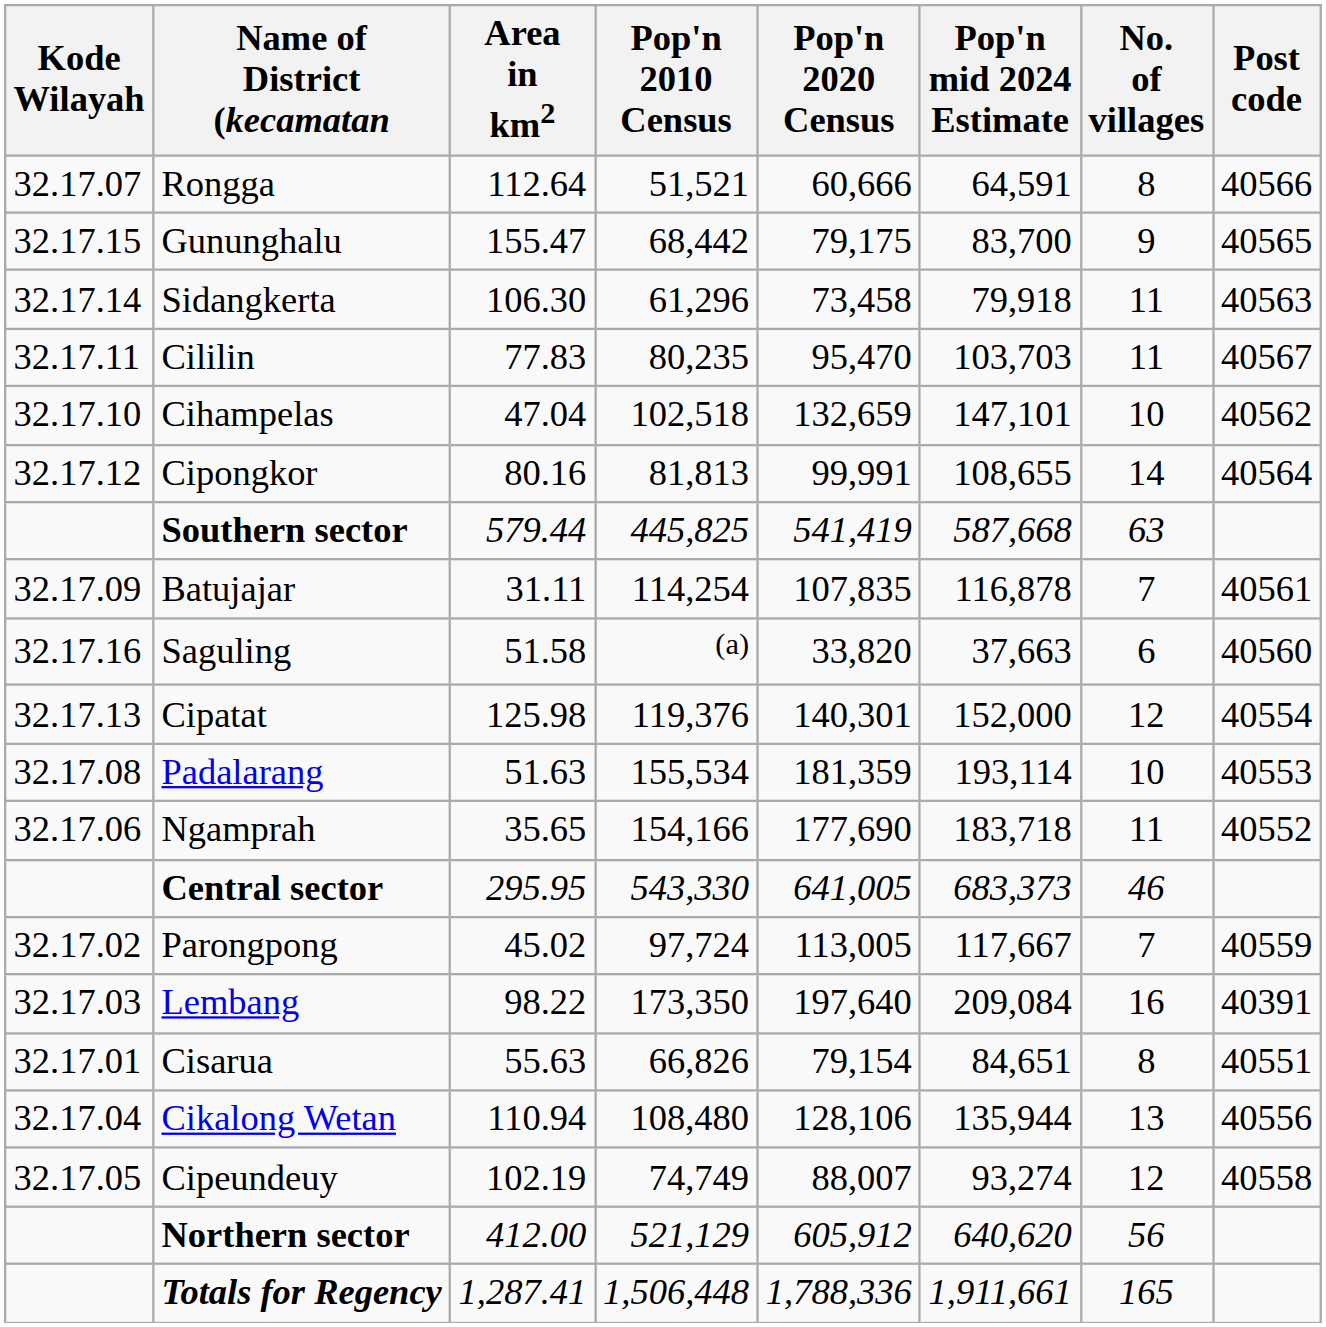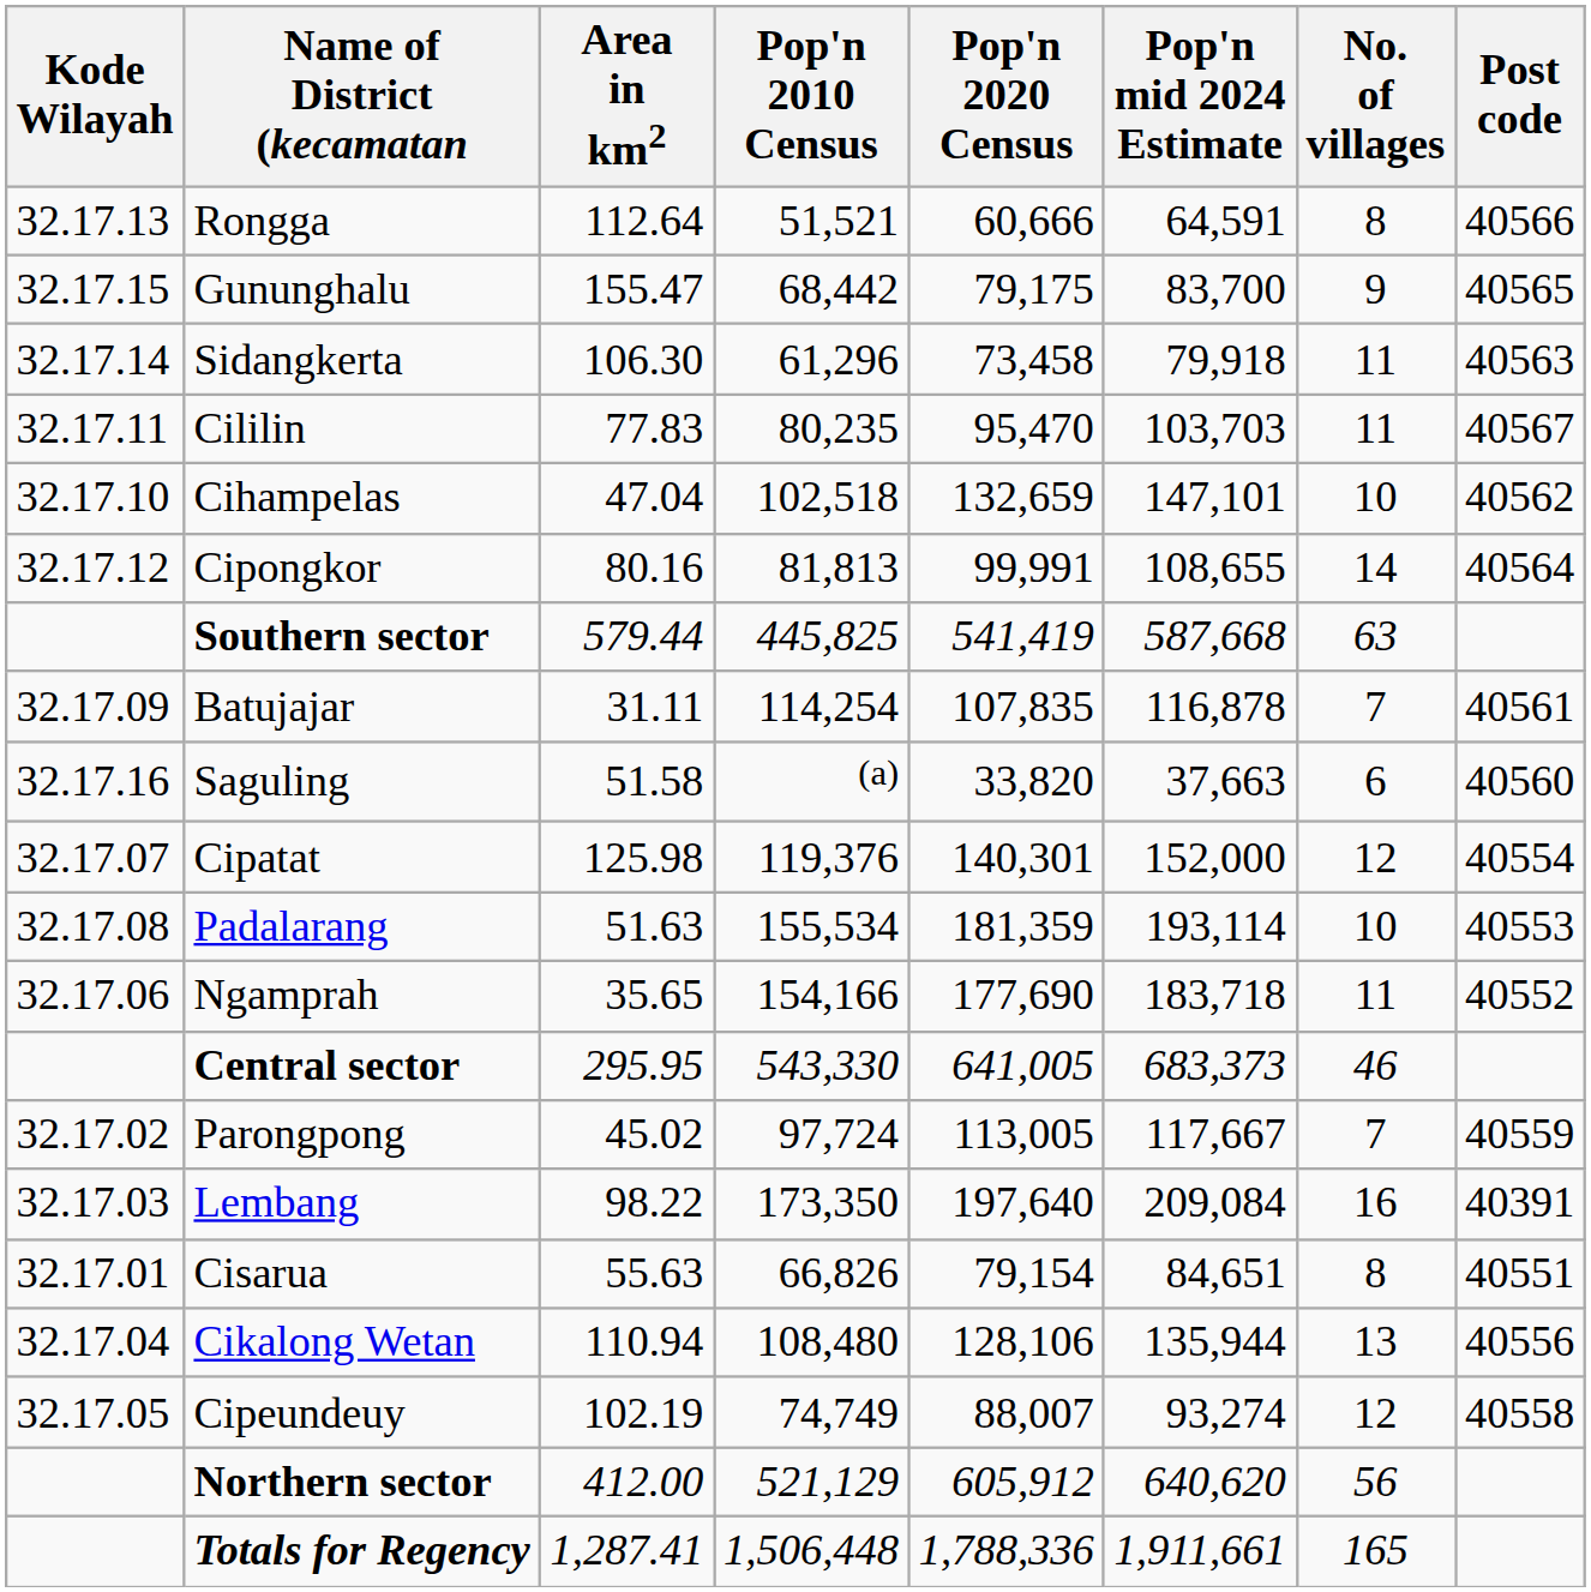 <table class="wikitable">
 <tr>
 <th>Kode <br>Wilayah</th>
 <th>Name of<br>District <br>(<em>kecamatan</em></th>
 <th>Area<br>in <br> km<sup>2</sup></th>
 <th>Pop'n <br>2010<br>Census</th>
 <th>Pop'n <br>2020<br>Census</th>
 <th>Pop'n <br>mid 2024<br>Estimate</th>
 <th>No.<br>of<br>villages</th>
 <th>Post<br>code</th>
 </tr>
 <tr>
-<td>32.17.07</td>
+<td>32.17.13</td>
 <td>Rongga</td>
 <td align="right">112.64</td>
 <td align="right">51,521</td>
 <td align="right">60,666</td>
 <td align="right">64,591</td>
 <td align="center">8</td>
 <td>40566</td>
 </tr>
 <tr>
 <td>32.17.15</td>
 <td>Gununghalu</td>
 <td align="right">155.47</td>
 <td align="right">68,442</td>
 <td align="right">79,175</td>
 <td align="right">83,700</td>
 <td align="center">9</td>
 <td>40565</td>
 </tr>
 <tr>
 <td>32.17.14</td>
 <td>Sidangkerta</td>
 <td align="right">106.30</td>
 <td align="right">61,296</td>
 <td align="right">73,458</td>
 <td align="right">79,918</td>
 <td align="center">11</td>
 <td>40563</td>
 </tr>
 <tr>
 <td>32.17.11</td>
 <td>Cililin</td>
 <td align="right">77.83</td>
 <td align="right">80,235</td>
 <td align="right">95,470</td>
 <td align="right">103,703</td>
 <td align="center">11</td>
 <td>40567</td>
 </tr>
 <tr>
 <td>32.17.10</td>
 <td>Cihampelas</td>
 <td align="right">47.04</td>
 <td align="right">102,518</td>
 <td align="right">132,659</td>
 <td align="right">147,101</td>
 <td align="center">10</td>
 <td>40562</td>
 </tr>
 <tr>
 <td>32.17.12</td>
 <td>Cipongkor</td>
 <td align="right">80.16</td>
 <td align="right">81,813</td>
 <td align="right">99,991</td>
 <td align="right">108,655</td>
 <td align="center">14</td>
 <td>40564</td>
 </tr>
 <tr>
 <td></td>
 <td><strong>Southern sector</strong></td>
 <td align="right"><em>579.44</em></td>
 <td align="right"><em>445,825</em></td>
 <td align="right"><em>541,419</em></td>
 <td align="right"><em>587,668</em></td>
 <td align="center"><em>63</em></td>
 <td></td>
 </tr>
 <tr>
 <td>32.17.09</td>
 <td>Batujajar</td>
 <td align="right">31.11</td>
 <td align="right">114,254</td>
 <td align="right">107,835</td>
 <td align="right">116,878</td>
 <td align="center">7</td>
 <td>40561</td>
 </tr>
 <tr>
 <td>32.17.16</td>
 <td>Saguling</td>
 <td align="right">51.58</td>
 <td align="right"><sup>(a)</sup></td>
 <td align="right">33,820</td>
 <td align="right">37,663</td>
 <td align="center">6</td>
 <td>40560</td>
 </tr>
 <tr>
-<td>32.17.13</td>
+<td>32.17.07</td>
 <td>Cipatat</td>
 <td align="right">125.98</td>
 <td align="right">119,376</td>
 <td align="right">140,301</td>
 <td align="right">152,000</td>
 <td align="center">12</td>
 <td>40554</td>
 </tr>
 <tr>
 <td>32.17.08</td>
 <td><a href='#'>Padalarang</a></td>
 <td align="right">51.63</td>
 <td align="right">155,534</td>
 <td align="right">181,359</td>
 <td align="right">193,114</td>
 <td align="center">10</td>
 <td>40553</td>
 </tr>
 <tr>
 <td>32.17.06</td>
 <td>Ngamprah</td>
 <td align="right">35.65</td>
 <td align="right">154,166</td>
 <td align="right">177,690</td>
 <td align="right">183,718</td>
 <td align="center">11</td>
 <td>40552</td>
 </tr>
 <tr>
 <td></td>
 <td><strong>Central sector</strong></td>
 <td align="right"><em>295.95</em></td>
 <td align="right"><em>543,330</em></td>
 <td align="right"><em>641,005</em></td>
 <td align="right"><em>683,373</em></td>
 <td align="center"><em>46</em></td>
 <td></td>
 </tr>
 <tr>
 <td>32.17.02</td>
 <td>Parongpong</td>
 <td align="right">45.02</td>
 <td align="right">97,724</td>
 <td align="right">113,005</td>
 <td align="right">117,667</td>
 <td align="center">7</td>
 <td>40559</td>
 </tr>
 <tr>
 <td>32.17.03</td>
 <td><a href='#'>Lembang</a></td>
 <td align="right">98.22</td>
 <td align="right">173,350</td>
 <td align="right">197,640</td>
 <td align="right">209,084</td>
 <td align="center">16</td>
 <td>40391</td>
 </tr>
 <tr>
 <td>32.17.01</td>
 <td>Cisarua</td>
 <td align="right">55.63</td>
 <td align="right">66,826</td>
 <td align="right">79,154</td>
 <td align="right">84,651</td>
 <td align="center">8</td>
 <td>40551</td>
 </tr>
 <tr>
 <td>32.17.04</td>
 <td><a href='#'>Cikalong Wetan</a></td>
 <td align="right">110.94</td>
 <td align="right">108,480</td>
 <td align="right">128,106</td>
 <td align="right">135,944</td>
 <td align="center">13</td>
 <td>40556</td>
 </tr>
 <tr>
 <td>32.17.05</td>
 <td>Cipeundeuy</td>
 <td align="right">102.19</td>
 <td align="right">74,749</td>
 <td align="right">88,007</td>
 <td align="right">93,274</td>
 <td align="center">12</td>
 <td>40558</td>
 </tr>
 <tr>
 <td></td>
 <td><strong>Northern sector</strong></td>
 <td align="right"><em>412.00</em></td>
 <td align="right"><em>521,129</em></td>
 <td align="right"><em>605,912</em></td>
 <td align="right"><em>640,620</em></td>
 <td align="center"><em>56</em></td>
 <td></td>
 </tr>
 <tr>
 <td></td>
 <td><strong><em>Totals for Regency</em></strong></td>
 <td align="right"><em>1,287.41</em></td>
 <td align="right"><em>1,506,448</em></td>
 <td align="right"><em>1,788,336</em></td>
 <td align="right"><em>1,911,661</em></td>
 <td align="center"><em>165</em></td>
 </tr>
 </table>
